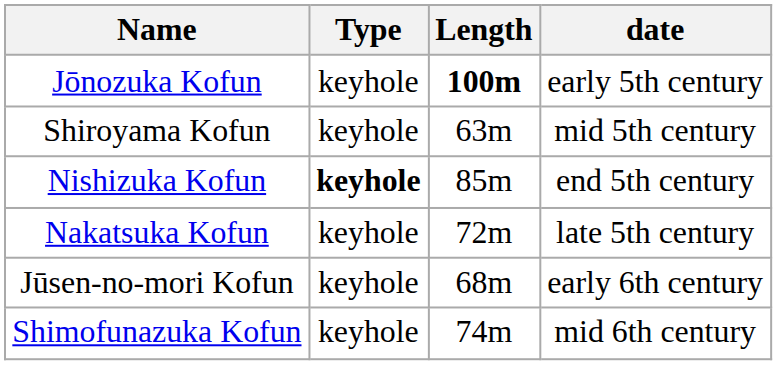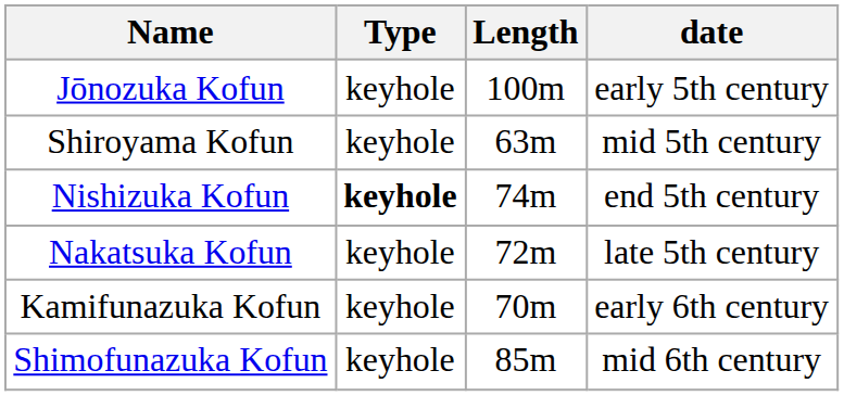 <table class="wikitable" style="background:#ffffff;text-align:center;">
 <tr>
 <th>Name</th>
 <th>Type</th>
 <th>Length</th>
 <th>date</th>
 </tr>
 <tr>
 <td><a href='#'>Jōnozuka Kofun</a></td>
 <td>keyhole</td>
-<td><strong>100m</strong></td>
+<td>100m</td>
 <td>early 5th century</td>
 </tr>
 <tr>
 <td>Shiroyama Kofun</td>
 <td>keyhole</td>
 <td>63m</td>
 <td>mid 5th century</td>
 </tr>
 <tr>
 <td><a href='#'>Nishizuka Kofun</a></td>
 <td><strong>keyhole</strong></td>
-<td>85m</td>
+<td>74m</td>
 <td>end 5th century</td>
 </tr>
 <tr>
 <td><a href='#'>Nakatsuka Kofun</a></td>
 <td>keyhole</td>
 <td>72m</td>
 <td>late 5th century</td>
 </tr>
 <tr>
-<td>Jūsen-no-mori Kofun</td>
+<td>Kamifunazuka Kofun</td>
 <td>keyhole</td>
-<td>68m</td>
+<td>70m</td>
 <td>early 6th century</td>
 </tr>
 <tr>
 <td><a href='#'>Shimofunazuka Kofun</a></td>
 <td>keyhole</td>
-<td>74m</td>
+<td>85m</td>
 <td>mid 6th century</td>
 </tr>
 </table>
